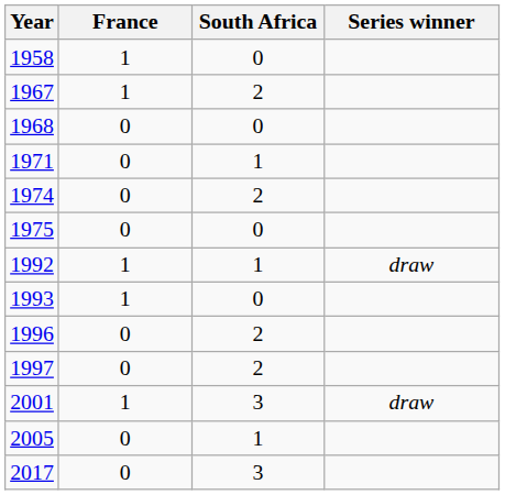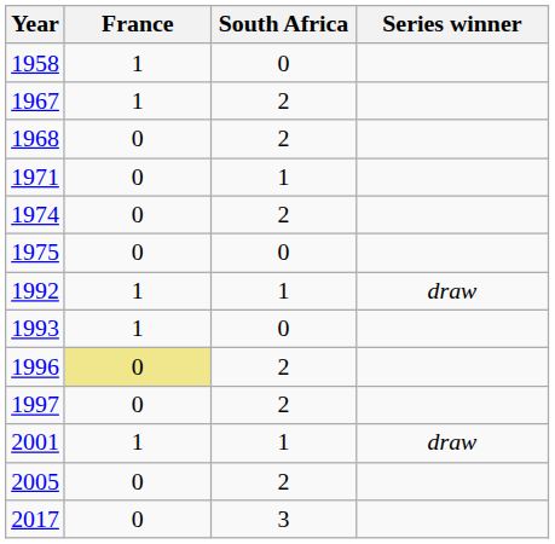 <table class="wikitable">
 <tr>
 <th>Year</th>
 <th width="90">France</th>
 <th width="90">South Africa</th>
 <th width="120">Series winner</th>
 </tr>
 <tr>
 <td align=center> <a href='#'>1958</a></td>
 <td align="center">1</td>
 <td align="center">0</td>
 <td></td>
 </tr>
 <tr>
 <td align=center> <a href='#'>1967</a></td>
 <td align="center">1</td>
 <td align="center">2</td>
 <td></td>
 </tr>
 <tr>
 <td align=center> <a href='#'>1968</a></td>
 <td align="center">0</td>
-<td align="center">0</td>
+<td align="center">2</td>
 <td></td>
 </tr>
 <tr>
 <td align=center> <a href='#'>1971</a></td>
 <td align="center">0</td>
 <td align="center">1</td>
 <td></td>
 </tr>
 <tr>
 <td align=center> <a href='#'>1974</a></td>
 <td align="center">0</td>
 <td align="center">2</td>
 <td></td>
 </tr>
 <tr>
 <td align=center> <a href='#'>1975</a></td>
 <td align="center">0</td>
 <td align="center">0</td>
 <td></td>
 </tr>
 <tr>
 <td align=center> <a href='#'>1992</a></td>
 <td align="center">1</td>
 <td align="center">1</td>
 <td align=center><em>draw</em></td>
 </tr>
 <tr>
 <td align=center> <a href='#'>1993</a></td>
 <td align="center">1</td>
 <td align="center">0</td>
 <td></td>
 </tr>
 <tr>
 <td align=center> <a href='#'>1996</a></td>
-<td align="center">0</td>
+<td align="center" style="background: khaki;">0</td>
 <td align="center">2</td>
 <td></td>
 </tr>
 <tr>
 <td align=center> <a href='#'>1997</a></td>
 <td align="center">0</td>
 <td align="center">2</td>
 <td></td>
 </tr>
 <tr>
 <td align=center> <a href='#'>2001</a></td>
 <td align="center">1</td>
-<td align="center">3</td>
+<td align="center">1</td>
 <td align=center><em>draw</em></td>
 </tr>
 <tr>
 <td align=center> <a href='#'>2005</a></td>
 <td align="center">0</td>
-<td align="center">1</td>
+<td align="center">2</td>
 <td></td>
 </tr>
 <tr>
 <td align=center> <a href='#'>2017</a></td>
 <td align="center">0</td>
 <td align="center">3</td>
 <td></td>
 </tr>
 </table>
